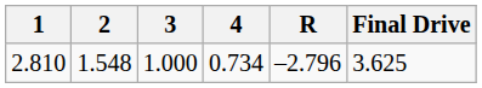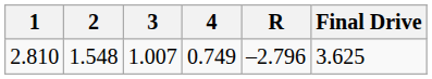 <table class=wikitable>
 <tr>
 <th>1</th>
 <th>2</th>
 <th>3</th>
 <th>4</th>
 <th>R</th>
 <th>Final Drive</th>
 </tr>
 <tr>
 <td>2.810</td>
 <td>1.548</td>
-<td>1.000</td>
-<td>0.734</td>
+<td>1.007</td>
+<td>0.749</td>
 <td>–2.796</td>
 <td>3.625</td>
 </tr>
 </table>
